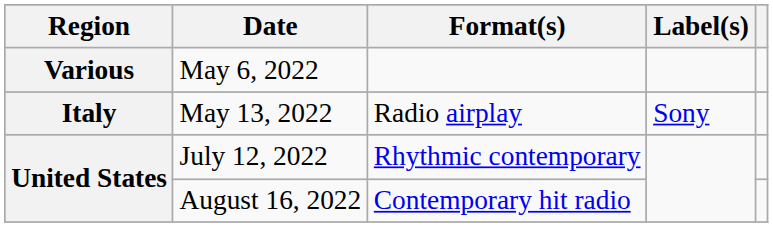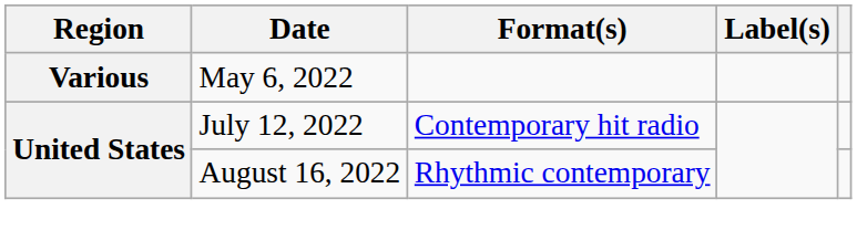 <table class="wikitable plainrowheaders">
 <tr>
 <th scope="col">Region</th>
 <th scope="col">Date</th>
 <th scope="col">Format(s)</th>
 <th scope="col">Label(s)</th>
 <th scope="col"></th>
 </tr>
 <tr>
 <th scope="row">Various</th>
 <td>May 6, 2022</td>
 <td></td>
 <td></td>
 <td align="center"></td>
 </tr>
 <tr>
-<th scope="row">Italy</th>
-<td>May 13, 2022</td>
-<td>Radio <a href='#'>airplay</a></td>
-<td><a href='#'>Sony</a></td>
-<td align="center"></td>
-</tr>
-<tr>
 <th scope="row" rowspan="2">United States</th>
 <td>July 12, 2022</td>
-<td><a href='#'>Rhythmic contemporary</a></td>
+<td><a href='#'>Contemporary hit radio</a></td>
 <td rowspan="2"></td>
 <td align="center"></td>
 </tr>
 <tr>
 <td>August 16, 2022</td>
-<td><a href='#'>Contemporary hit radio</a></td>
+<td><a href='#'>Rhythmic contemporary</a></td>
 <td align="center"></td>
 </tr>
 </table>
